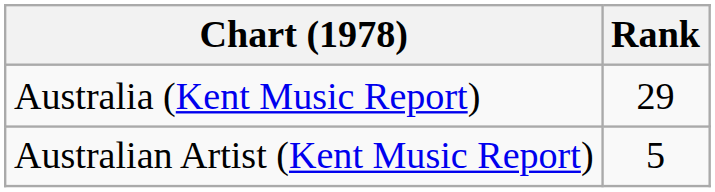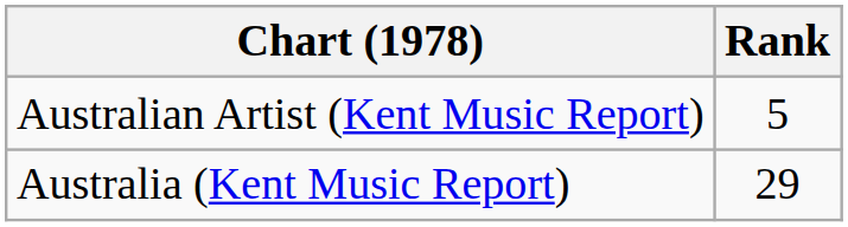 <table class="wikitable">
 <tr>
 <th>Chart (1978)</th>
 <th>Rank</th>
 </tr>
 <tr>
+<td>Australian Artist (<a href='#'>Kent Music Report</a>)</td>
+<td style="text-align:center;">5</td>
+</tr>
+<tr>
 <td>Australia (<a href='#'>Kent Music Report</a>)</td>
 <td style="text-align:center;">29</td>
 </tr>
-<tr>
-<td>Australian Artist (<a href='#'>Kent Music Report</a>)</td>
-<td style="text-align:center;">5</td>
-</tr>
 </table>
